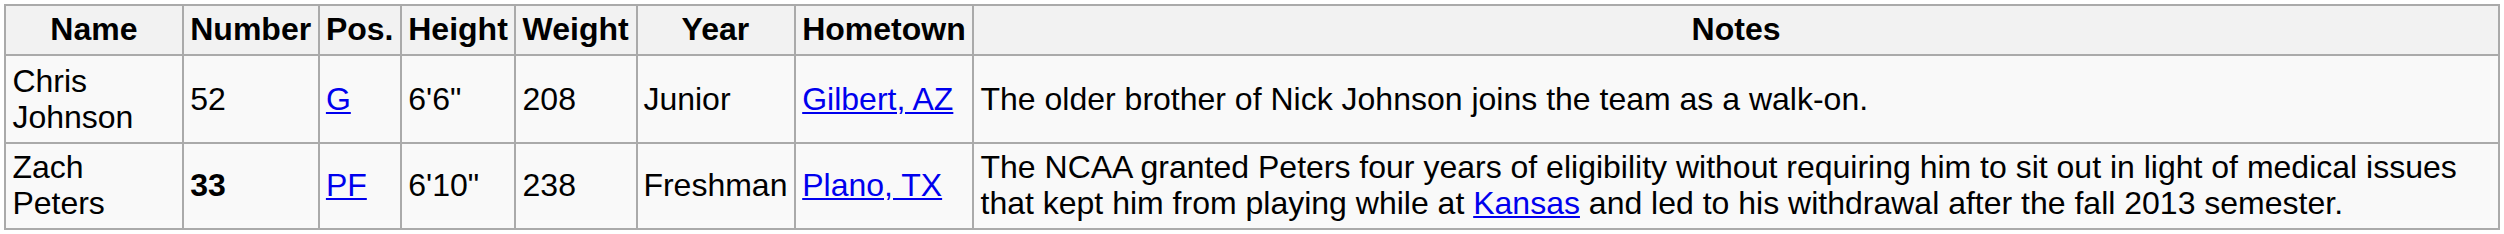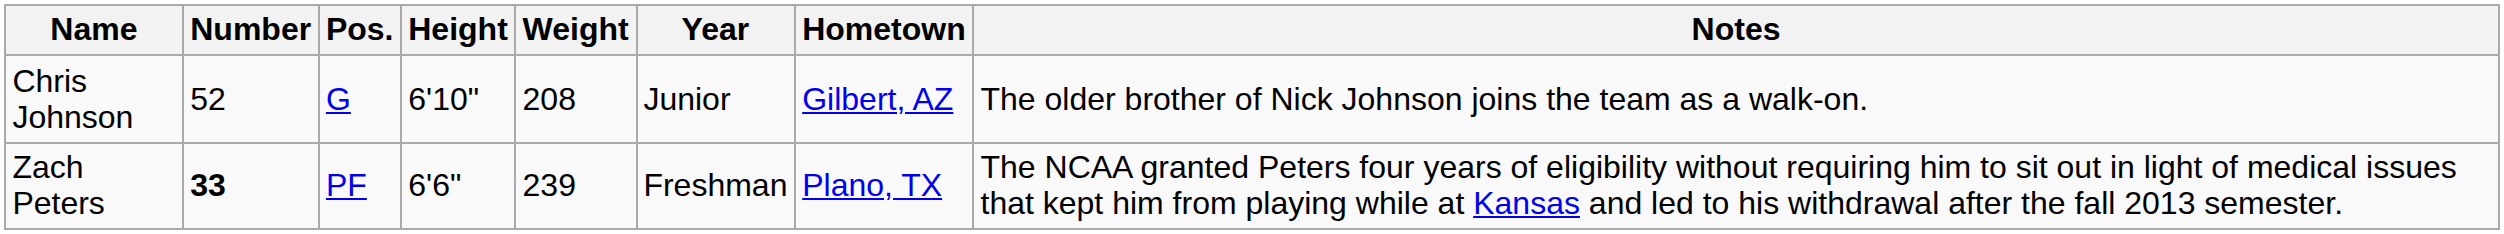 <table class="wikitable sortable" border="1">
 <tr>
 <th>Name</th>
 <th>Number</th>
 <th>Pos.</th>
 <th>Height</th>
 <th>Weight</th>
 <th>Year</th>
 <th>Hometown</th>
 <th class="unsortable">Notes</th>
 </tr>
 <tr>
 <td data-sort-value="Johnson, Chris">Chris Johnson</td>
 <td>52</td>
 <td><a href='#'>G</a></td>
-<td>6'6"</td>
+<td>6'10"</td>
 <td>208</td>
 <td>Junior</td>
 <td><a href='#'>Gilbert, AZ</a></td>
 <td>The older brother of Nick Johnson joins the team as a walk-on.</td>
 </tr>
 <tr>
 <td data-sort-value="Peters, Zach">Zach Peters</td>
 <td><strong>33</strong></td>
 <td><a href='#'>PF</a></td>
-<td>6'10"</td>
-<td>238</td>
+<td>6'6"</td>
+<td>239</td>
 <td>Freshman</td>
 <td><a href='#'>Plano, TX</a></td>
 <td>The NCAA granted Peters four years of eligibility without requiring him to sit out in light of medical issues that kept him from playing while at <a href='#'>Kansas</a> and led to his withdrawal after the fall 2013 semester.</td>
 </tr>
 <tr>
 </tr>
 </table>
